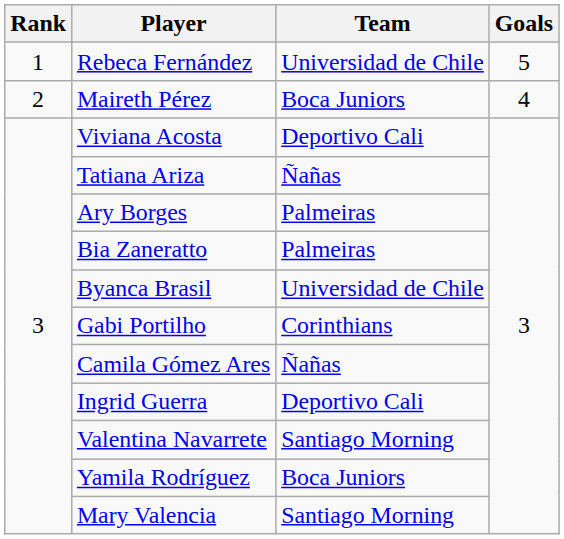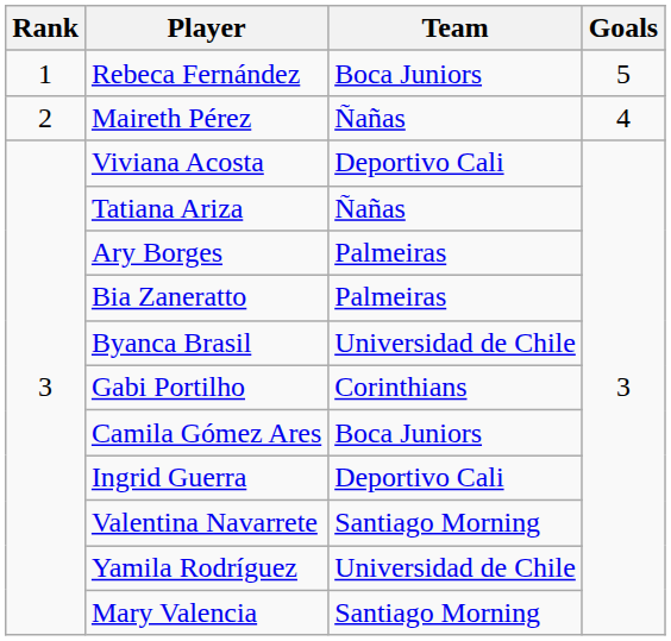 <table class="wikitable">
 <tr>
 <th>Rank</th>
 <th>Player</th>
 <th>Team</th>
 <th>Goals</th>
 </tr>
 <tr>
 <td align=center>1</td>
 <td> <a href='#'>Rebeca Fernández</a></td>
-<td> <a href='#'>Universidad de Chile</a></td>
+<td> <a href='#'>Boca Juniors</a></td>
 <td align=center>5</td>
 </tr>
 <tr>
 <td align=center>2</td>
 <td> <a href='#'>Maireth Pérez</a></td>
-<td> <a href='#'>Boca Juniors</a></td>
+<td> <a href='#'>Ñañas</a></td>
 <td align=center>4</td>
 </tr>
 <tr>
 <td align=center rowspan=11>3</td>
 <td> <a href='#'>Viviana Acosta</a></td>
 <td> <a href='#'>Deportivo Cali</a></td>
 <td align=center rowspan=11>3</td>
 </tr>
 <tr>
 <td> <a href='#'>Tatiana Ariza</a></td>
 <td> <a href='#'>Ñañas</a></td>
 </tr>
 <tr>
 <td> <a href='#'>Ary Borges</a></td>
 <td> <a href='#'>Palmeiras</a></td>
 </tr>
 <tr>
 <td> <a href='#'>Bia Zaneratto</a></td>
 <td> <a href='#'>Palmeiras</a></td>
 </tr>
 <tr>
 <td> <a href='#'>Byanca Brasil</a></td>
 <td> <a href='#'>Universidad de Chile</a></td>
 </tr>
 <tr>
 <td> <a href='#'>Gabi Portilho</a></td>
 <td> <a href='#'>Corinthians</a></td>
 </tr>
 <tr>
 <td> <a href='#'>Camila Gómez Ares</a></td>
-<td> <a href='#'>Ñañas</a></td>
+<td> <a href='#'>Boca Juniors</a></td>
 </tr>
 <tr>
 <td> <a href='#'>Ingrid Guerra</a></td>
 <td> <a href='#'>Deportivo Cali</a></td>
 </tr>
 <tr>
 <td> <a href='#'>Valentina Navarrete</a></td>
 <td> <a href='#'>Santiago Morning</a></td>
 </tr>
 <tr>
 <td> <a href='#'>Yamila Rodríguez</a></td>
-<td> <a href='#'>Boca Juniors</a></td>
+<td> <a href='#'>Universidad de Chile</a></td>
 </tr>
 <tr>
 <td> <a href='#'>Mary Valencia</a></td>
 <td> <a href='#'>Santiago Morning</a></td>
 </tr>
 </table>
